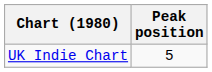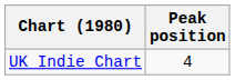 <table class="wikitable sortable">
 <tr>
 <th scope="col">Chart (1980)</th>
 <th scope="col">Peak<br>position</th>
 </tr>
 <tr>
 <td><a href='#'>UK Indie Chart</a></td>
-<td style="text-align:center;">5</td>
+<td style="text-align:center;">4</td>
 </tr>
 </table>
